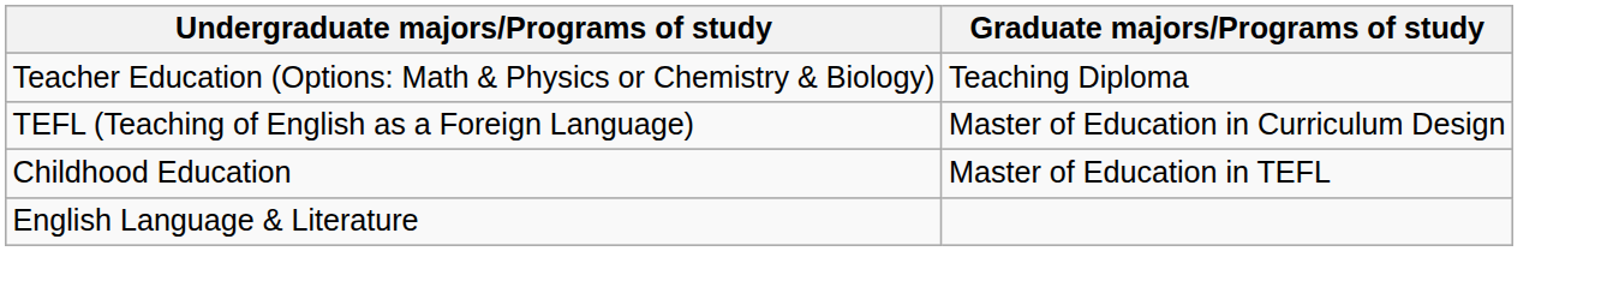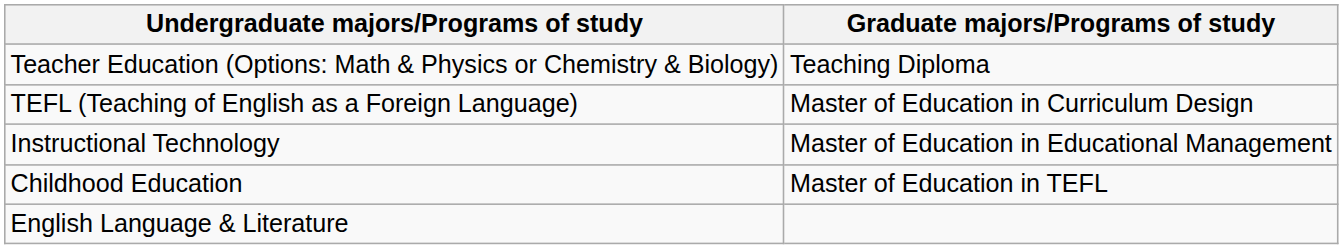 <table class="wikitable">
 <tr>
 <th>Undergraduate majors/Programs of study</th>
 <th>Graduate  majors/Programs of study</th>
 </tr>
 <tr>
 <td>Teacher Education (Options: Math & Physics or Chemistry &  Biology)</td>
 <td>Teaching Diploma</td>
 </tr>
 <tr>
 <td>TEFL (Teaching of English as a Foreign Language)</td>
 <td>Master of Education in Curriculum Design</td>
 </tr>
 <tr>
+<td>Instructional Technology</td>
+<td>Master of Education in Educational Management</td>
+</tr>
+<tr>
 <td>Childhood Education</td>
 <td>Master of Education in TEFL</td>
 </tr>
 <tr>
 <td>English Language & Literature</td>
 <td></td>
 </tr>
 </table>
